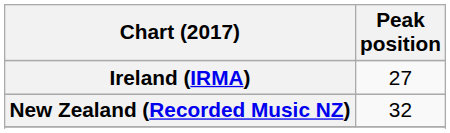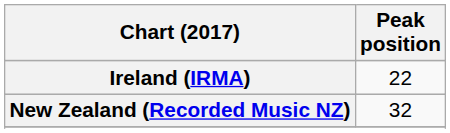 <table class="wikitable sortable plainrowheaders" style="text-align:center">
 <tr>
 <th scope="col">Chart (2017)</th>
 <th scope="col">Peak<br> position</th>
 </tr>
 <tr>
 </tr>
 <tr>
 </tr>
 <tr>
 </tr>
 <tr>
 <th scope="row">Ireland (<a href='#'>IRMA</a>)</th>
-<td>27</td>
+<td>22</td>
 </tr>
 <tr>
 </tr>
 <tr>
 <th scope="row">New Zealand (<a href='#'>Recorded Music NZ</a>)</th>
 <td>32</td>
 </tr>
 <tr>
 </tr>
 <tr>
 </tr>
 <tr>
 </tr>
 <tr>
 </tr>
 <tr>
 </tr>
 <tr>
 </tr>
 <tr>
 </tr>
 </table>
